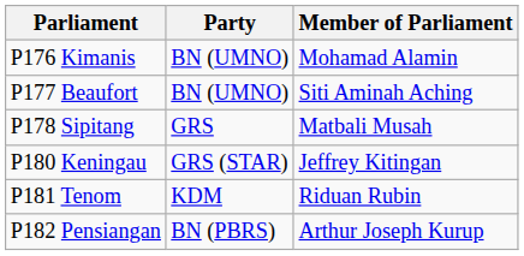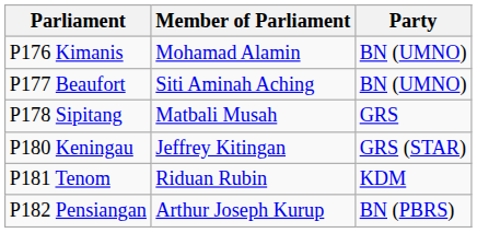 <table class="wikitable">
 <tr>
 <th>Parliament</th>
+<th>Member of Parliament</th>
 <th>Party</th>
-<th>Member of Parliament</th>
 </tr>
 <tr>
 <td>P176 <a href='#'>Kimanis</a></td>
+<td><a href='#'>Mohamad Alamin</a></td>
 <td><a href='#'>BN</a> (<a href='#'>UMNO</a>)</td>
-<td><a href='#'>Mohamad Alamin</a></td>
 </tr>
 <tr>
 <td>P177 <a href='#'>Beaufort</a></td>
+<td><a href='#'>Siti Aminah Aching</a></td>
 <td><a href='#'>BN</a> (<a href='#'>UMNO</a>)</td>
-<td><a href='#'>Siti Aminah Aching</a></td>
 </tr>
 <tr>
 <td>P178 <a href='#'>Sipitang</a></td>
+<td><a href='#'>Matbali Musah</a></td>
 <td><a href='#'>GRS</a></td>
-<td><a href='#'>Matbali Musah</a></td>
 </tr>
 <tr>
 <td>P180 <a href='#'>Keningau</a></td>
+<td><a href='#'>Jeffrey Kitingan</a></td>
 <td><a href='#'>GRS</a> (<a href='#'>STAR</a>)</td>
-<td><a href='#'>Jeffrey Kitingan</a></td>
 </tr>
 <tr>
 <td>P181 <a href='#'>Tenom</a></td>
+<td><a href='#'>Riduan Rubin</a></td>
 <td><a href='#'>KDM</a></td>
-<td><a href='#'>Riduan Rubin</a></td>
 </tr>
 <tr>
 <td>P182 <a href='#'>Pensiangan</a></td>
+<td><a href='#'>Arthur Joseph Kurup</a></td>
 <td><a href='#'>BN</a> (<a href='#'>PBRS</a>)</td>
-<td><a href='#'>Arthur Joseph Kurup</a></td>
 </tr>
 </table>
